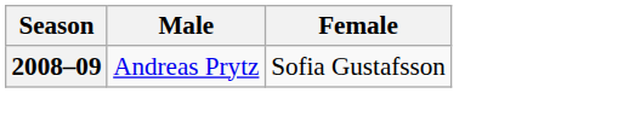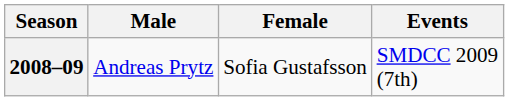 <table class="wikitable">
 <tr>
 <th scope="col">Season</th>
 <th scope="col">Male</th>
 <th scope="col">Female</th>
+<th scope="col">Events</th>
 </tr>
 <tr>
 <th scope="row">2008–09</th>
 <td><a href='#'>Andreas Prytz</a></td>
 <td>Sofia Gustafsson</td>
+<td><a href='#'>SMDCC</a> 2009 <br> (7th)</td>
 </tr>
 </table>
